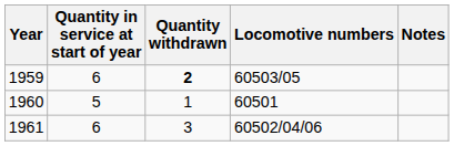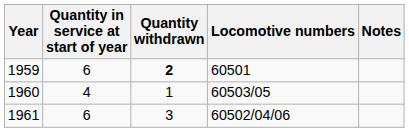 <table class="wikitable" style=text-align:center>
 <tr>
 <th>Year</th>
 <th>Quantity in<br>service at<br>start of year</th>
 <th>Quantity<br>withdrawn</th>
 <th>Locomotive numbers</th>
 <th>Notes</th>
 </tr>
 <tr>
 <td>1959</td>
 <td>6</td>
 <td><strong>2</strong></td>
-<td align=left>60503/05</td>
+<td align=left>60501</td>
 <td align=left></td>
 </tr>
 <tr>
 <td>1960</td>
-<td>5</td>
+<td>4</td>
 <td>1</td>
-<td align=left>60501</td>
+<td align=left>60503/05</td>
 <td align=left></td>
 </tr>
 <tr>
 <td>1961</td>
 <td>6</td>
 <td>3</td>
 <td align=left>60502/04/06</td>
 <td align=left></td>
 </tr>
 </table>
